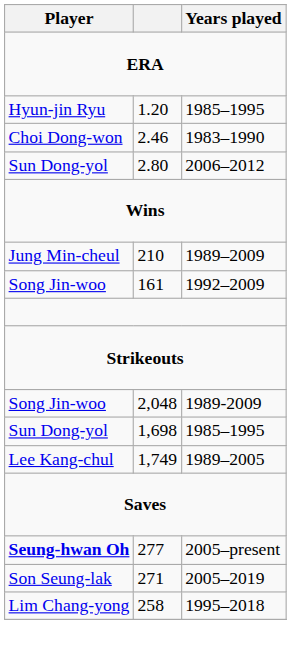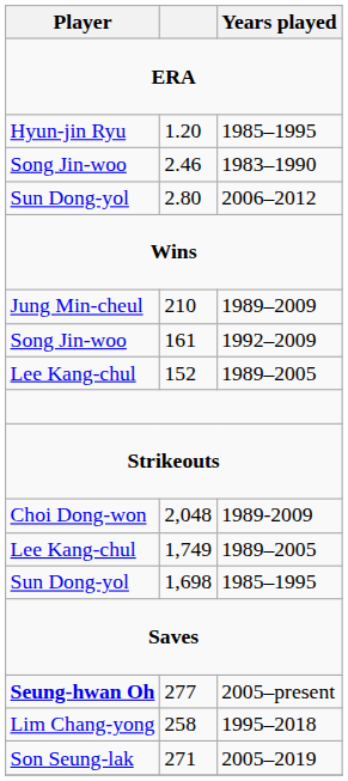 <table class="wikitable" style="clear: both;">
 <tr>
 <th>Player</th>
 <th></th>
 <th>Years played</th>
 </tr>
 <tr>
 <td colspan="3" style="text-align:center; height:50px;"><strong>ERA</strong><br></td>
 </tr>
 <tr>
 <td> <a href='#'>Hyun-jin Ryu</a></td>
 <td>1.20</td>
 <td>1985–1995</td>
 </tr>
 <tr>
-<td> <a href='#'>Choi Dong-won</a></td>
+<td> <a href='#'>Song Jin-woo</a></td>
 <td>2.46</td>
 <td>1983–1990</td>
 </tr>
 <tr>
 <td> <a href='#'>Sun Dong-yol</a></td>
 <td>2.80</td>
 <td>2006–2012</td>
 </tr>
 <tr>
 <td colspan="3" style="text-align:center; height:50px;"><strong>Wins</strong><br> </td>
 </tr>
 <tr>
 <td> <a href='#'>Jung Min-cheul</a></td>
 <td>210</td>
 <td>1989–2009</td>
 </tr>
 <tr>
 <td> <a href='#'>Song Jin-woo</a></td>
 <td>161</td>
 <td>1992–2009</td>
 </tr>
 <tr>
+<td> <a href='#'>Lee Kang-chul</a></td>
+<td>152</td>
+<td>1989–2005</td>
+</tr>
+<tr>
 <td colspan=3> </td>
 </tr>
 <tr>
 <td colspan="3" style="text-align:center; height:50px;"><strong>Strikeouts</strong><br> </td>
 </tr>
 <tr>
-<td> <a href='#'>Song Jin-woo</a></td>
+<td> <a href='#'>Choi Dong-won</a></td>
 <td>2,048</td>
 <td>1989-2009</td>
+</tr>
+<tr>
+<td> <a href='#'>Lee Kang-chul</a></td>
+<td>1,749</td>
+<td>1989–2005</td>
 </tr>
 <tr>
 <td> <a href='#'>Sun Dong-yol</a></td>
 <td>1,698</td>
 <td>1985–1995</td>
-</tr>
-<tr>
-<td> <a href='#'>Lee Kang-chul</a></td>
-<td>1,749</td>
-<td>1989–2005</td>
 </tr>
 <tr>
 <td colspan="3" style="text-align:center; height:50px;"><strong>Saves</strong><br> </td>
 </tr>
 <tr>
 <td> <strong><a href='#'>Seung-hwan Oh</a></strong></td>
 <td>277</td>
 <td>2005–present</td>
 </tr>
 <tr>
+<td> <a href='#'>Lim Chang-yong</a></td>
+<td>258</td>
+<td>1995–2018</td>
+</tr>
+<tr>
 <td> <a href='#'>Son Seung-lak</a></td>
 <td>271</td>
 <td>2005–2019</td>
 </tr>
 <tr>
-<td> <a href='#'>Lim Chang-yong</a></td>
-<td>258</td>
-<td>1995–2018</td>
-</tr>
-<tr>
 </tr>
 </table>
